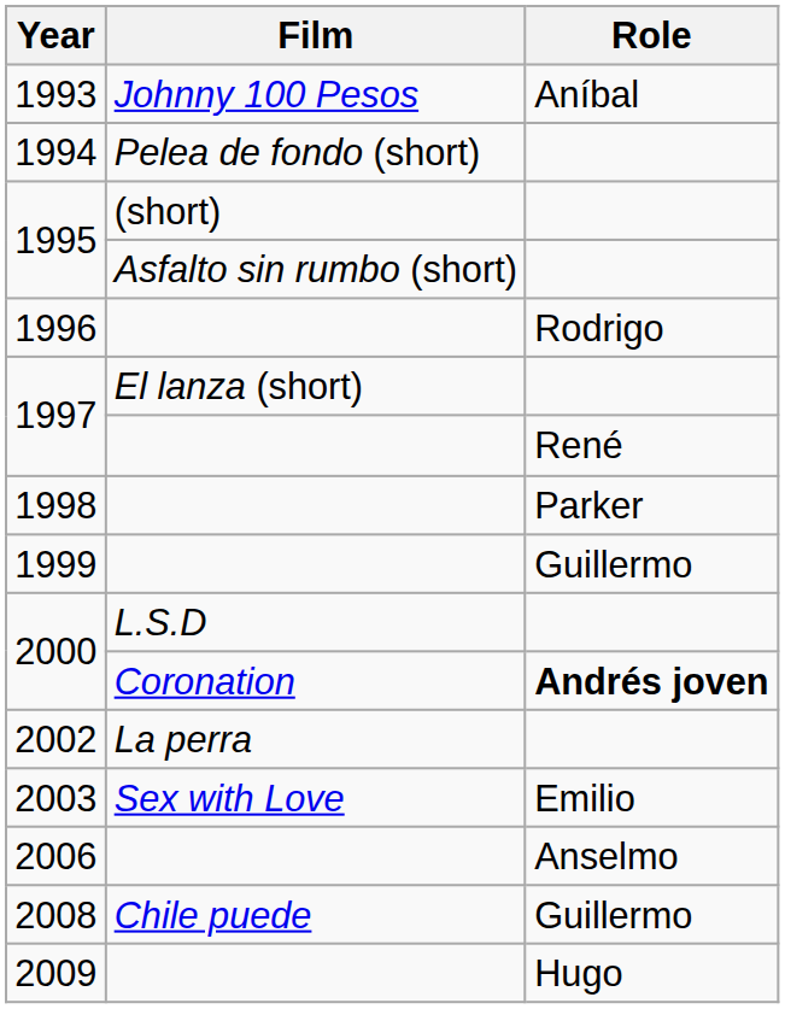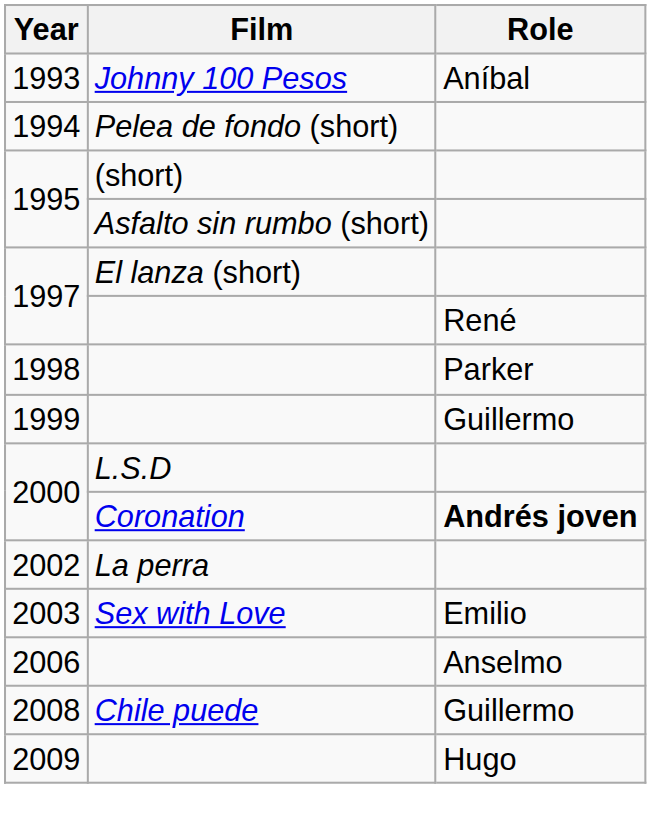 <table class="wikitable" style="font-size: 95%;">
 <tr>
 <th>Year</th>
 <th>Film</th>
 <th>Role</th>
 </tr>
 <tr>
 <td>1993</td>
 <td><em><a href='#'>Johnny 100 Pesos</a></em></td>
 <td>Aníbal</td>
 </tr>
 <tr>
 <td>1994</td>
 <td><em>Pelea de fondo</em> (short)</td>
 <td></td>
 </tr>
 <tr>
 <td rowspan="2">1995</td>
 <td><em></em> (short)</td>
 <td></td>
 </tr>
 <tr>
 <td><em>Asfalto sin rumbo</em> (short)</td>
 <td></td>
-</tr>
-<tr>
-<td>1996</td>
-<td><em></em></td>
-<td>Rodrigo</td>
 </tr>
 <tr>
 <td rowspan="2">1997</td>
 <td><em>El lanza</em> (short)</td>
 <td></td>
 </tr>
 <tr>
 <td><em></em></td>
 <td>René</td>
 </tr>
 <tr>
 <td>1998</td>
 <td><em></em></td>
 <td>Parker</td>
 </tr>
 <tr>
 <td>1999</td>
 <td><em></em></td>
 <td>Guillermo</td>
 </tr>
 <tr>
 <td rowspan="2">2000</td>
 <td><em>L.S.D</em></td>
 <td></td>
 </tr>
 <tr>
 <td><em><a href='#'>Coronation</a></em></td>
 <td><strong>Andrés joven</strong></td>
 </tr>
 <tr>
 <td>2002</td>
 <td><em>La perra</em></td>
 <td></td>
 </tr>
 <tr>
 <td>2003</td>
 <td><em><a href='#'>Sex with Love</a></em></td>
 <td>Emilio</td>
 </tr>
 <tr>
 <td>2006</td>
 <td><em></em></td>
 <td>Anselmo</td>
 </tr>
 <tr>
 <td>2008</td>
 <td><em><a href='#'>Chile puede</a></em></td>
 <td>Guillermo</td>
 </tr>
 <tr>
 <td>2009</td>
 <td><em></em></td>
 <td>Hugo</td>
 </tr>
 </table>
